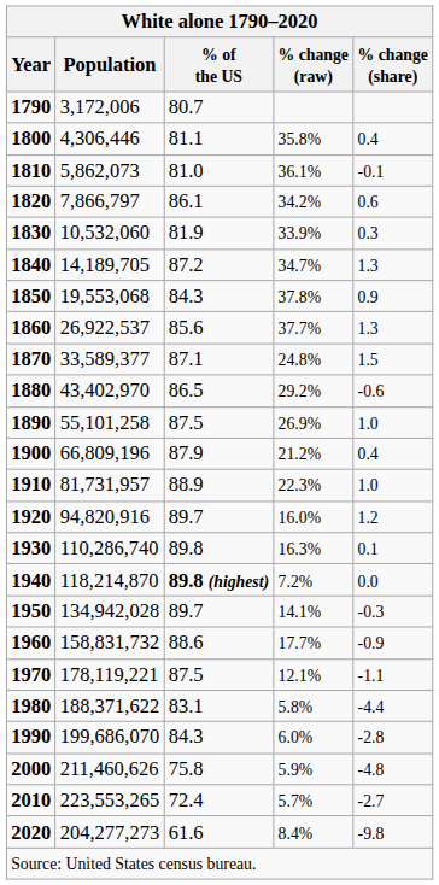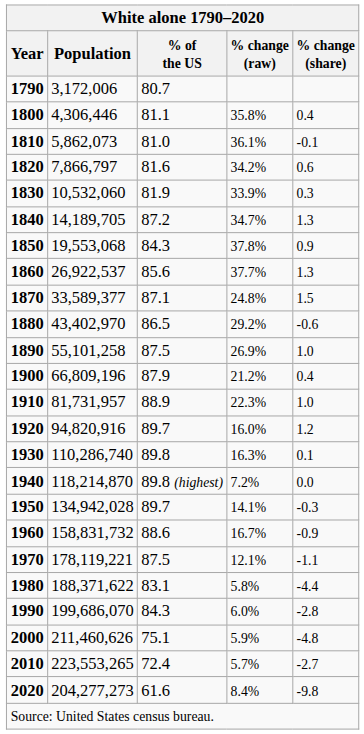 <table class="wikitable sortable" style="float: right;">
 <tr>
 <th colspan="5">White alone 1790–2020</th>
 </tr>
 <tr>
 <th>Year</th>
 <th>Population</th>
 <th><small>% of<br>the US</small></th>
 <th><small>% change<br>(raw)</small></th>
 <th><small>% change</small><br><small>(share)</small></th>
 </tr>
 <tr>
 <td><strong>1790</strong></td>
 <td>3,172,006</td>
 <td>80.7</td>
 <td></td>
 <td></td>
 </tr>
 <tr>
 <td><strong>1800</strong></td>
 <td>4,306,446</td>
 <td>81.1</td>
 <td><small>35.8%</small></td>
 <td><small>0.4</small></td>
 </tr>
 <tr>
 <td><strong>1810</strong></td>
 <td>5,862,073</td>
 <td>81.0</td>
 <td><small>36.1%</small></td>
 <td><small>-0.1</small></td>
 </tr>
 <tr>
 <td><strong>1820</strong></td>
 <td>7,866,797</td>
-<td>86.1</td>
+<td>81.6</td>
 <td><small>34.2%</small></td>
 <td><small>0.6</small></td>
 </tr>
 <tr>
 <td><strong>1830</strong></td>
 <td>10,532,060</td>
 <td>81.9</td>
 <td><small>33.9%</small></td>
 <td><small>0.3</small></td>
 </tr>
 <tr>
 <td><strong>1840</strong></td>
 <td>14,189,705</td>
 <td>87.2</td>
 <td><small>34.7%</small></td>
 <td><small>1.3</small></td>
 </tr>
 <tr>
 <td><strong>1850</strong></td>
 <td>19,553,068</td>
 <td>84.3</td>
 <td><small>37.8%</small></td>
 <td><small>0.9</small></td>
 </tr>
 <tr>
 <td><strong>1860</strong></td>
 <td>26,922,537</td>
 <td>85.6</td>
 <td><small>37.7%</small></td>
 <td><small>1.3</small></td>
 </tr>
 <tr>
 <td><strong>1870</strong></td>
 <td>33,589,377</td>
 <td>87.1</td>
 <td><small>24.8%</small></td>
 <td><small>1.5</small></td>
 </tr>
 <tr>
 <td><strong>1880</strong></td>
 <td>43,402,970</td>
 <td>86.5</td>
 <td><small>29.2%</small></td>
 <td><small>-0.6</small></td>
 </tr>
 <tr>
 <td><strong>1890</strong></td>
 <td>55,101,258</td>
 <td>87.5</td>
 <td><small>26.9%</small></td>
 <td><small>1.0</small></td>
 </tr>
 <tr>
 <td><strong>1900</strong></td>
 <td>66,809,196</td>
 <td>87.9</td>
 <td><small>21.2%</small></td>
 <td><small>0.4</small></td>
 </tr>
 <tr>
 <td><strong>1910</strong></td>
 <td>81,731,957</td>
 <td>88.9</td>
 <td><small>22.3%</small></td>
 <td><small>1.0</small></td>
 </tr>
 <tr>
 <td><strong>1920</strong></td>
 <td>94,820,916</td>
 <td>89.7</td>
 <td><small>16.0%</small></td>
 <td><small>1.2</small></td>
 </tr>
 <tr>
 <td><strong>1930</strong></td>
 <td>110,286,740</td>
 <td>89.8</td>
 <td><small>16.3%</small></td>
 <td><small>0.1</small></td>
 </tr>
 <tr>
 <td><strong>1940</strong></td>
 <td>118,214,870</td>
-<td><strong>89.8 <em><small>(highest)</small></em></strong></td>
+<td>89.8 <em><small>(highest)</small></em></td>
 <td><small>7.2%</small></td>
 <td><small>0.0</small></td>
 </tr>
 <tr>
 <td><strong>1950</strong></td>
 <td>134,942,028</td>
 <td>89.7</td>
 <td><small>14.1%</small></td>
 <td><small>-0.3</small></td>
 </tr>
 <tr>
 <td><strong>1960</strong></td>
 <td>158,831,732</td>
 <td>88.6</td>
-<td><small>17.7%</small></td>
+<td><small>16.7%</small></td>
 <td><small>-0.9</small></td>
 </tr>
 <tr>
 <td><strong>1970</strong></td>
 <td>178,119,221</td>
 <td>87.5</td>
 <td><small>12.1%</small></td>
 <td><small>-1.1</small></td>
 </tr>
 <tr>
 <td><strong>1980</strong></td>
 <td>188,371,622</td>
 <td>83.1</td>
 <td><small>5.8%</small></td>
 <td><small>-4.4</small></td>
 </tr>
 <tr>
 <td><strong>1990</strong></td>
 <td>199,686,070</td>
 <td>84.3</td>
 <td><small>6.0%</small></td>
 <td><small>-2.8</small></td>
 </tr>
 <tr>
 <td><strong>2000</strong></td>
 <td>211,460,626</td>
-<td>75.8</td>
+<td>75.1</td>
 <td><small>5.9%</small></td>
 <td><small>-4.8</small></td>
 </tr>
 <tr>
 <td><strong>2010</strong></td>
 <td>223,553,265</td>
 <td>72.4</td>
 <td><small>5.7%</small></td>
 <td><small>-2.7</small></td>
 </tr>
 <tr>
 <td><strong>2020</strong></td>
 <td>204,277,273</td>
 <td>61.6</td>
 <td><small>8.4%</small></td>
 <td><small>-9.8</small></td>
 </tr>
 <tr>
 <td colspan="5" style="text-align:left;"><small>Source: United States census bureau.</small></td>
 </tr>
 </table>
